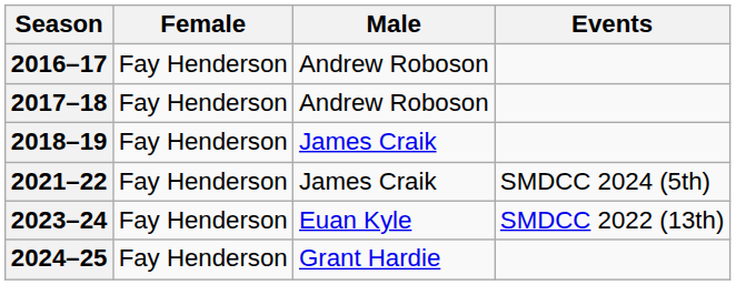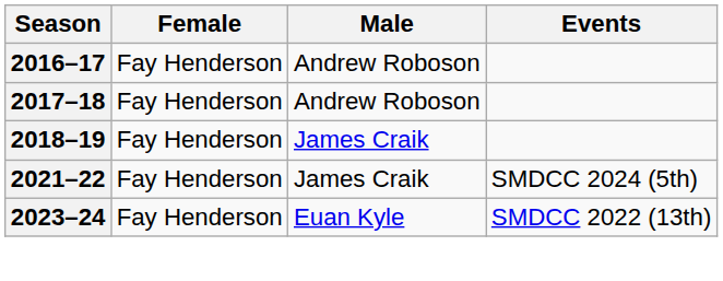 <table class="wikitable">
 <tr>
 <th scope="col">Season</th>
 <th scope="col">Female</th>
 <th scope="col">Male</th>
 <th scope="col">Events</th>
 </tr>
 <tr>
 <th scope="row">2016–17</th>
 <td>Fay Henderson</td>
 <td>Andrew Roboson</td>
 <td></td>
 </tr>
 <tr>
 <th scope="row">2017–18</th>
 <td>Fay Henderson</td>
 <td>Andrew Roboson</td>
 <td></td>
 </tr>
 <tr>
 <th scope="row">2018–19</th>
 <td>Fay Henderson</td>
 <td><a href='#'>James Craik</a></td>
 <td></td>
 </tr>
 <tr>
 <th scope="row">2021–22</th>
 <td>Fay Henderson</td>
 <td>James Craik</td>
 <td>SMDCC 2024 (5th)</td>
 </tr>
 <tr>
 <th scope="row">2023–24</th>
 <td>Fay Henderson</td>
 <td><a href='#'>Euan Kyle</a></td>
 <td><a href='#'>SMDCC</a> 2022 (13th)</td>
 </tr>
-<tr>
-<th scope="row">2024–25</th>
-<td>Fay Henderson</td>
-<td><a href='#'>Grant Hardie</a></td>
-<td></td>
-</tr>
 </table>
